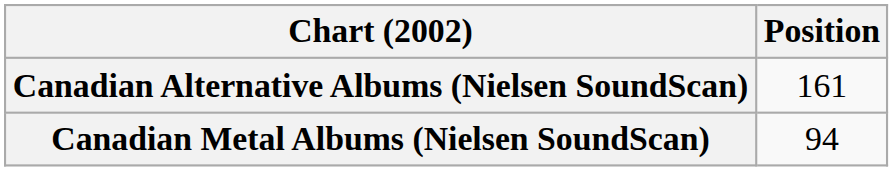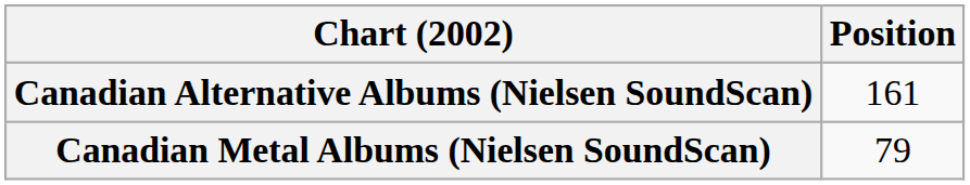 <table class="wikitable plainrowheaders">
 <tr>
 <th>Chart (2002)</th>
 <th>Position</th>
 </tr>
 <tr>
 <th scope="row">Canadian Alternative Albums (Nielsen SoundScan)</th>
 <td align=center>161</td>
 </tr>
 <tr>
 <th scope="row">Canadian Metal Albums (Nielsen SoundScan)</th>
-<td align=center>94</td>
+<td align=center>79</td>
 </tr>
 </table>
